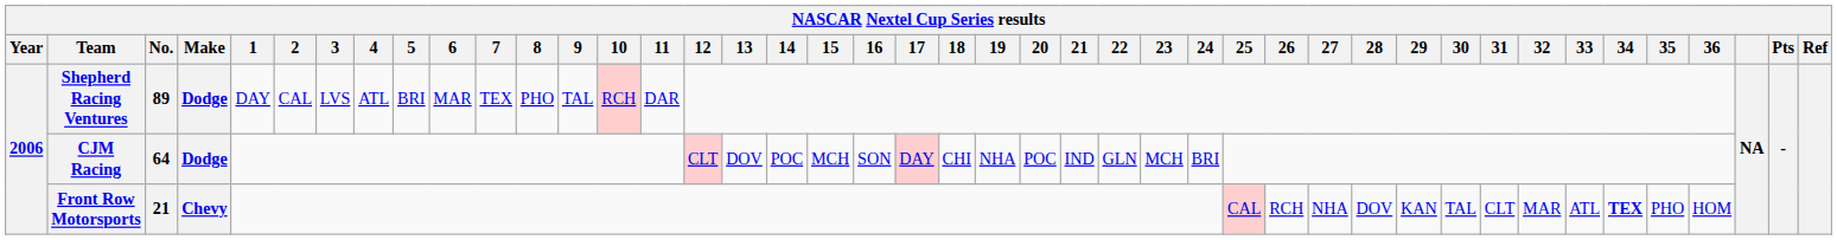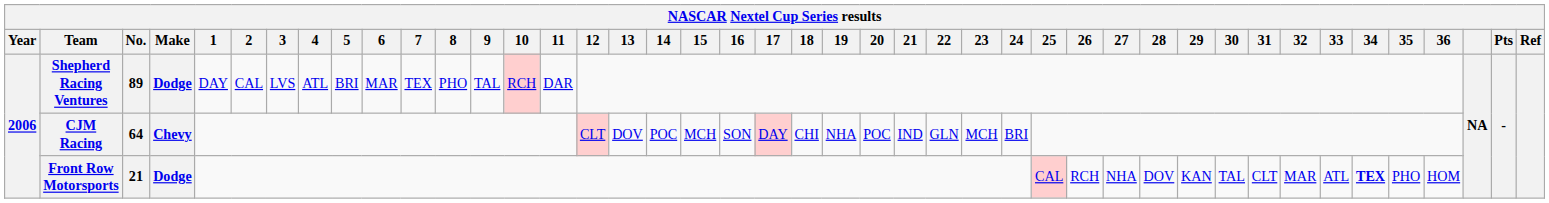 <table class="wikitable" style="text-align:center; font-size:75%">
 <tr>
 <th colspan=45><a href='#'>NASCAR</a> <a href='#'>Nextel Cup Series</a> results</th>
 </tr>
 <tr>
 <th>Year</th>
 <th>Team</th>
 <th>No.</th>
 <th>Make</th>
 <th>1</th>
 <th>2</th>
 <th>3</th>
 <th>4</th>
 <th>5</th>
 <th>6</th>
 <th>7</th>
 <th>8</th>
 <th>9</th>
 <th>10</th>
 <th>11</th>
 <th>12</th>
 <th>13</th>
 <th>14</th>
 <th>15</th>
 <th>16</th>
 <th>17</th>
 <th>18</th>
 <th>19</th>
 <th>20</th>
 <th>21</th>
 <th>22</th>
 <th>23</th>
 <th>24</th>
 <th>25</th>
 <th>26</th>
 <th>27</th>
 <th>28</th>
 <th>29</th>
 <th>30</th>
 <th>31</th>
 <th>32</th>
 <th>33</th>
 <th>34</th>
 <th>35</th>
 <th>36</th>
 <th></th>
 <th>Pts</th>
 <th>Ref</th>
 </tr>
 <tr>
 <th rowspan=3><a href='#'>2006</a></th>
 <th><a href='#'>Shepherd Racing Ventures</a></th>
 <th>89</th>
 <th><a href='#'>Dodge</a></th>
 <td><a href='#'>DAY</a></td>
 <td><a href='#'>CAL</a></td>
 <td><a href='#'>LVS</a></td>
 <td><a href='#'>ATL</a></td>
 <td><a href='#'>BRI</a></td>
 <td><a href='#'>MAR</a></td>
 <td><a href='#'>TEX</a></td>
 <td><a href='#'>PHO</a></td>
 <td><a href='#'>TAL</a></td>
 <td style="background:#FFCFCF;"><a href='#'>RCH</a><br></td>
 <td><a href='#'>DAR</a></td>
 <td colspan=25></td>
 <th rowspan=3>NA</th>
 <th rowspan=3>-</th>
 <th rowspan=3></th>
 </tr>
 <tr>
 <th><a href='#'>CJM Racing</a></th>
 <th>64</th>
-<th><a href='#'>Dodge</a></th>
+<th><a href='#'>Chevy</a></th>
 <td colspan=11></td>
 <td style="background:#FFCFCF;"><a href='#'>CLT</a><br></td>
 <td><a href='#'>DOV</a></td>
 <td><a href='#'>POC</a></td>
 <td><a href='#'>MCH</a></td>
 <td><a href='#'>SON</a></td>
 <td style="background:#FFCFCF;"><a href='#'>DAY</a><br></td>
 <td><a href='#'>CHI</a></td>
 <td><a href='#'>NHA</a></td>
 <td><a href='#'>POC</a></td>
 <td><a href='#'>IND</a></td>
 <td><a href='#'>GLN</a></td>
 <td><a href='#'>MCH</a></td>
 <td><a href='#'>BRI</a></td>
 <td colspan=12></td>
 </tr>
 <tr>
 <th><a href='#'>Front Row Motorsports</a></th>
 <th>21</th>
-<th><a href='#'>Chevy</a></th>
+<th><a href='#'>Dodge</a></th>
 <td colspan=24></td>
 <td style="background:#FFCFCF;"><a href='#'>CAL</a><br></td>
 <td><a href='#'>RCH</a></td>
 <td><a href='#'>NHA</a></td>
 <td><a href='#'>DOV</a></td>
 <td><a href='#'>KAN</a></td>
 <td><a href='#'>TAL</a></td>
 <td><a href='#'>CLT</a></td>
 <td><a href='#'>MAR</a></td>
 <td><a href='#'>ATL</a></td>
 <td><strong><a href='#'>TEX</a></strong></td>
 <td><a href='#'>PHO</a></td>
 <td><a href='#'>HOM</a></td>
 </tr>
 </table>
